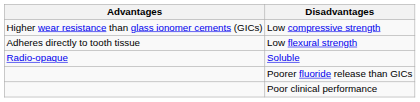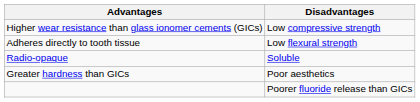 <table class="wikitable">
 <tr>
 <th>Advantages</th>
 <th>Disadvantages</th>
 </tr>
 <tr>
 <td>Higher <a href='#'>wear resistance</a> than <a href='#'>glass ionomer cements</a> (GICs)</td>
 <td>Low <a href='#'>compressive strength</a></td>
 </tr>
 <tr>
 <td>Adheres directly to tooth tissue</td>
 <td>Low <a href='#'>flexural strength</a></td>
 </tr>
 <tr>
 <td><a href='#'>Radio-opaque</a></td>
 <td><a href='#'>Soluble</a></td>
 </tr>
 <tr>
+<td>Greater <a href='#'>hardness</a> than GICs</td>
+<td>Poor aesthetics</td>
+</tr>
+<tr>
 <td></td>
 <td>Poorer <a href='#'>fluoride</a> release than GICs</td>
 </tr>
-<tr>
-<td></td>
-<td>Poor clinical performance</td>
-</tr>
 </table>
